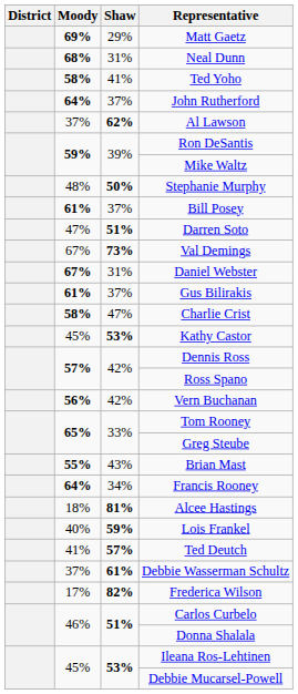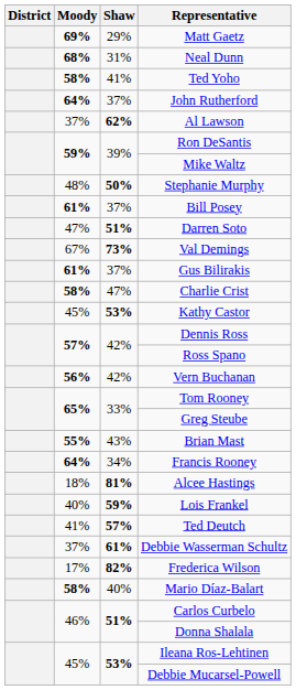 <table class=wikitable>
 <tr>
 <th>District</th>
 <th>Moody</th>
 <th>Shaw</th>
 <th>Representative</th>
 </tr>
 <tr align=center>
 <th></th>
 <td><strong>69%</strong></td>
 <td>29%</td>
 <td><a href='#'>Matt Gaetz</a></td>
 </tr>
 <tr align=center>
 <th></th>
 <td><strong>68%</strong></td>
 <td>31%</td>
 <td><a href='#'>Neal Dunn</a></td>
 </tr>
 <tr align=center>
 <th></th>
 <td><strong>58%</strong></td>
 <td>41%</td>
 <td><a href='#'>Ted Yoho</a></td>
 </tr>
 <tr align=center>
 <th></th>
 <td><strong>64%</strong></td>
 <td>37%</td>
 <td><a href='#'>John Rutherford</a></td>
 </tr>
 <tr align=center>
 <th></th>
 <td>37%</td>
 <td><strong>62%</strong></td>
 <td><a href='#'>Al Lawson</a></td>
 </tr>
 <tr align=center>
 <th rowspan=2 ></th>
 <td rowspan=2><strong>59%</strong></td>
 <td rowspan=2>39%</td>
 <td><a href='#'>Ron DeSantis</a></td>
 </tr>
 <tr align=center>
 <td><a href='#'>Mike Waltz</a></td>
 </tr>
 <tr align=center>
 <th></th>
 <td>48%</td>
 <td><strong>50%</strong></td>
 <td><a href='#'>Stephanie Murphy</a></td>
 </tr>
 <tr align=center>
 <th></th>
 <td><strong>61%</strong></td>
 <td>37%</td>
 <td><a href='#'>Bill Posey</a></td>
 </tr>
 <tr align=center>
 <th></th>
 <td>47%</td>
 <td><strong>51%</strong></td>
 <td><a href='#'>Darren Soto</a></td>
 </tr>
 <tr align=center>
 <th></th>
 <td>67%</td>
 <td><strong>73%</strong></td>
 <td><a href='#'>Val Demings</a></td>
-</tr>
-<tr align=center>
-<th></th>
-<td><strong>67%</strong></td>
-<td>31%</td>
-<td><a href='#'>Daniel Webster</a></td>
 </tr>
 <tr align=center>
 <th></th>
 <td><strong>61%</strong></td>
 <td>37%</td>
 <td><a href='#'>Gus Bilirakis</a></td>
 </tr>
 <tr align=center>
 <th></th>
 <td><strong>58%</strong></td>
 <td>47%</td>
 <td><a href='#'>Charlie Crist</a></td>
 </tr>
 <tr align=center>
 <th></th>
 <td>45%</td>
 <td><strong>53%</strong></td>
 <td><a href='#'>Kathy Castor</a></td>
 </tr>
 <tr align=center>
 <th rowspan=2 ></th>
 <td rowspan=2><strong>57%</strong></td>
 <td rowspan=2>42%</td>
 <td><a href='#'>Dennis Ross</a></td>
 </tr>
 <tr align=center>
 <td><a href='#'>Ross Spano</a></td>
 </tr>
 <tr align=center>
 <th></th>
 <td><strong>56%</strong></td>
 <td>42%</td>
 <td><a href='#'>Vern Buchanan</a></td>
 </tr>
 <tr align=center>
 <th rowspan=2 ></th>
 <td rowspan=2><strong>65%</strong></td>
 <td rowspan=2>33%</td>
 <td><a href='#'>Tom Rooney</a></td>
 </tr>
 <tr align=center>
 <td><a href='#'>Greg Steube</a></td>
 </tr>
 <tr align=center>
 <th></th>
 <td><strong>55%</strong></td>
 <td>43%</td>
 <td><a href='#'>Brian Mast</a></td>
 </tr>
 <tr align=center>
 <th></th>
 <td><strong>64%</strong></td>
 <td>34%</td>
 <td><a href='#'>Francis Rooney</a></td>
 </tr>
 <tr align=center>
 <th></th>
 <td>18%</td>
 <td><strong>81%</strong></td>
 <td><a href='#'>Alcee Hastings</a></td>
 </tr>
 <tr align=center>
 <th></th>
 <td>40%</td>
 <td><strong>59%</strong></td>
 <td><a href='#'>Lois Frankel</a></td>
 </tr>
 <tr align=center>
 <th></th>
 <td>41%</td>
 <td><strong>57%</strong></td>
 <td><a href='#'>Ted Deutch</a></td>
 </tr>
 <tr align=center>
 <th></th>
 <td>37%</td>
 <td><strong>61%</strong></td>
 <td><a href='#'>Debbie Wasserman Schultz</a></td>
 </tr>
 <tr align=center>
 <th></th>
 <td>17%</td>
 <td><strong>82%</strong></td>
 <td><a href='#'>Frederica Wilson</a></td>
 </tr>
 <tr align=center>
+<th></th>
+<td><strong>58%</strong></td>
+<td>40%</td>
+<td><a href='#'>Mario Díaz-Balart</a></td>
+</tr>
+<tr align=center>
 <th rowspan=2 ></th>
 <td rowspan=2>46%</td>
 <td rowspan=2><strong>51%</strong></td>
 <td><a href='#'>Carlos Curbelo</a></td>
 </tr>
 <tr align=center>
 <td><a href='#'>Donna Shalala</a></td>
 </tr>
 <tr align=center>
 <th rowspan=2 ></th>
 <td rowspan=2>45%</td>
 <td rowspan=2><strong>53%</strong></td>
 <td><a href='#'>Ileana Ros-Lehtinen</a></td>
 </tr>
 <tr align=center>
 <td><a href='#'>Debbie Mucarsel-Powell</a></td>
 </tr>
 </table>
